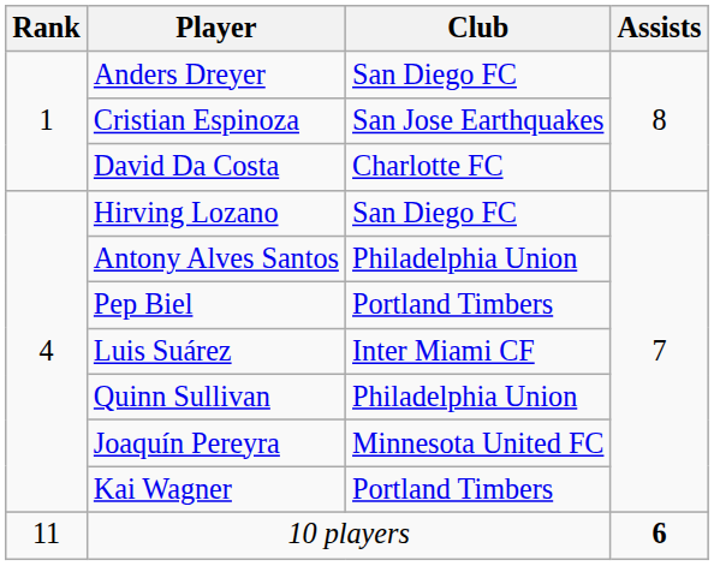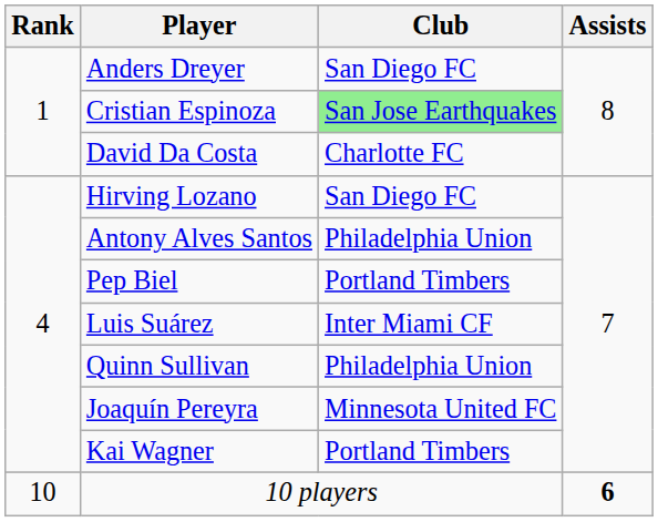 <table class="wikitable" style="text-align:center">
 <tr>
 <th>Rank</th>
 <th>Player</th>
 <th>Club</th>
 <th>Assists</th>
 </tr>
 <tr>
 <td rowspan=3>1</td>
 <td align="left"> <a href='#'>Anders Dreyer</a></td>
 <td align="left"><a href='#'>San Diego FC</a></td>
 <td rowspan=3>8</td>
 </tr>
 <tr>
 <td align="left"> <a href='#'>Cristian Espinoza</a></td>
-<td align="left"><a href='#'>San Jose Earthquakes</a></td>
+<td align="left" style="background: lightgreen;"><a href='#'>San Jose Earthquakes</a></td>
 </tr>
 <tr>
 <td align="left"> <a href='#'>David Da Costa</a></td>
 <td align="left"><a href='#'>Charlotte FC</a></td>
 </tr>
 <tr>
 <td rowspan=7>4</td>
 <td align="left"> <a href='#'>Hirving Lozano</a></td>
 <td align="left"><a href='#'>San Diego FC</a></td>
 <td rowspan=7>7</td>
 </tr>
 <tr>
 <td align="left"> <a href='#'>Antony Alves Santos</a></td>
 <td align="left"><a href='#'>Philadelphia Union</a></td>
 </tr>
 <tr>
 <td align="left"> <a href='#'>Pep Biel</a></td>
 <td align="left"><a href='#'>Portland Timbers</a></td>
 </tr>
 <tr>
 <td align="left"> <a href='#'>Luis Suárez</a></td>
 <td align="left"><a href='#'>Inter Miami CF</a></td>
 </tr>
 <tr>
 <td align="left"> <a href='#'>Quinn Sullivan</a></td>
 <td align="left"><a href='#'>Philadelphia Union</a></td>
 </tr>
 <tr>
 <td align="left"> <a href='#'>Joaquín Pereyra</a></td>
 <td align="left"><a href='#'>Minnesota United FC</a></td>
 </tr>
 <tr>
 <td align="left"> <a href='#'>Kai Wagner</a></td>
 <td align="left"><a href='#'>Portland Timbers</a></td>
 </tr>
 <tr>
-<td>11</td>
+<td>10</td>
 <td colspan="2"><em>10 players</em></td>
 <td><strong>6</strong></td>
 </tr>
 </table>
